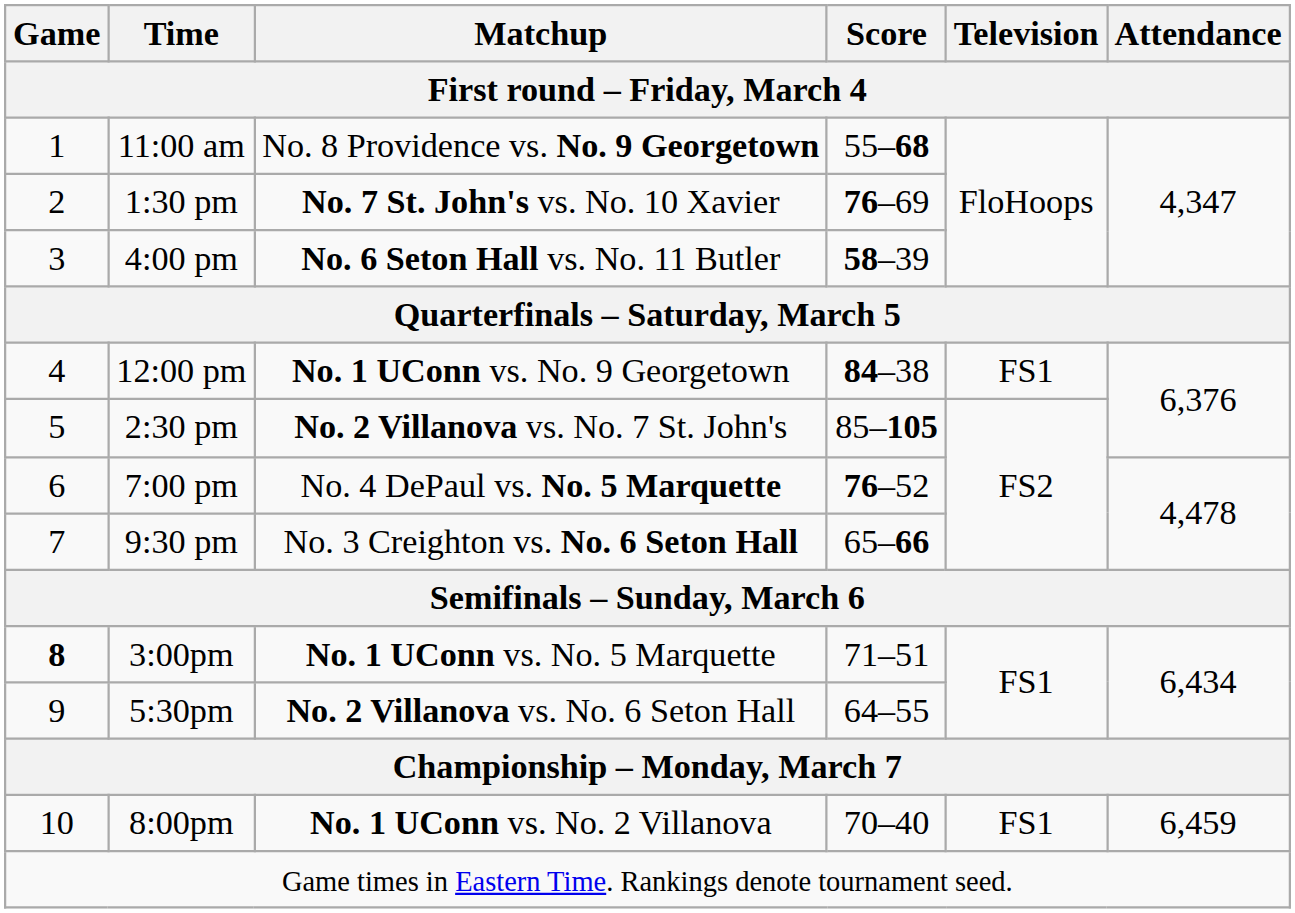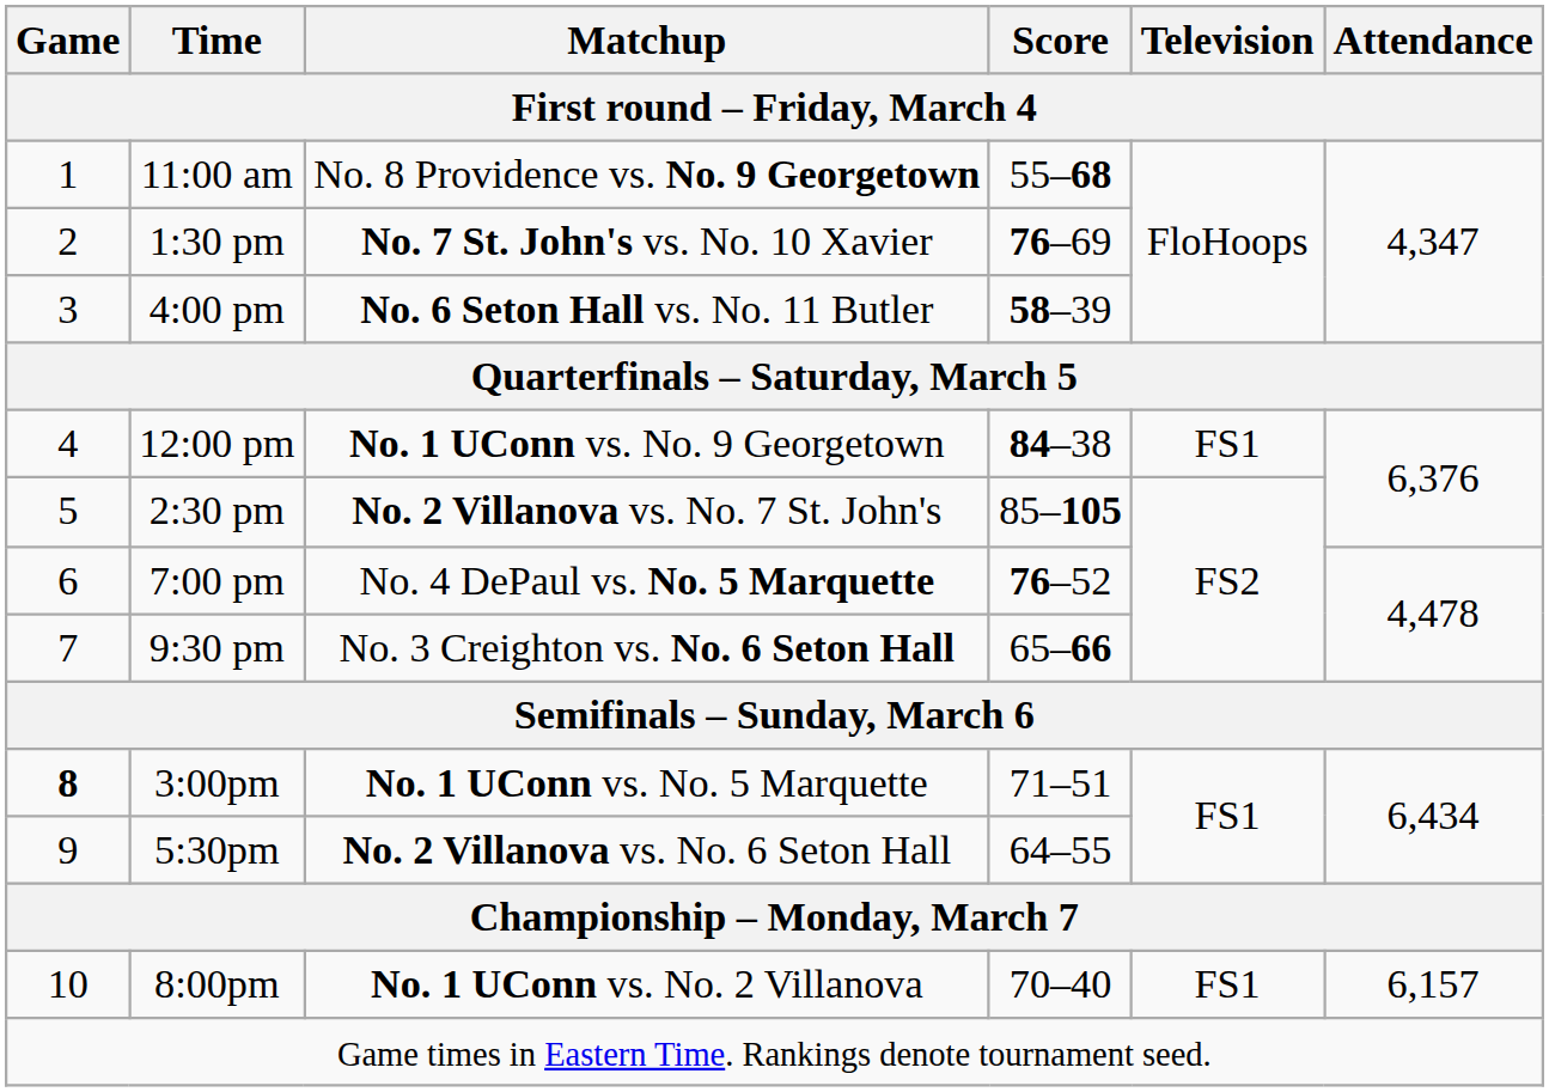 <table class="wikitable" style="font-size: 95%;text-align:center">
 <tr>
 <th>Game</th>
 <th>Time</th>
 <th>Matchup</th>
 <th>Score</th>
 <th>Television</th>
 <th>Attendance</th>
 </tr>
 <tr>
 <th colspan="6">First round – Friday, March 4</th>
 </tr>
 <tr>
 <td>1</td>
 <td>11:00 am</td>
 <td>No. 8 Providence vs. <strong>No. 9 Georgetown</strong></td>
 <td>55–<strong>68</strong></td>
 <td rowspan="3">FloHoops</td>
 <td rowspan="3">4,347</td>
 </tr>
 <tr>
 <td>2</td>
 <td>1:30 pm</td>
 <td><strong>No. 7 St. John's</strong> vs. No. 10 Xavier</td>
 <td><strong>76</strong>–69</td>
 </tr>
 <tr>
 <td>3</td>
 <td>4:00 pm</td>
 <td><strong>No. 6  Seton Hall</strong> vs. No. 11 Butler</td>
 <td><strong>58</strong>–39</td>
 </tr>
 <tr>
 <th colspan="6">Quarterfinals – Saturday, March 5</th>
 </tr>
 <tr>
 <td>4</td>
 <td>12:00 pm</td>
 <td><strong>No. 1  UConn</strong> vs. No. 9 Georgetown</td>
 <td><strong>84</strong>–38</td>
 <td>FS1</td>
 <td rowspan="2">6,376</td>
 </tr>
 <tr>
 <td>5</td>
 <td>2:30 pm</td>
 <td><strong>No. 2 Villanova</strong> vs. No. 7 St. John's</td>
 <td>85–<strong>105</strong></td>
 <td rowspan="3">FS2</td>
 </tr>
 <tr>
 <td>6</td>
 <td>7:00 pm</td>
 <td>No. 4 DePaul vs. <strong>No. 5 Marquette</strong></td>
 <td><strong>76</strong>–52</td>
 <td rowspan="2">4,478</td>
 </tr>
 <tr>
 <td>7</td>
 <td>9:30 pm</td>
 <td>No. 3 Creighton vs. <strong>No. 6 Seton Hall</strong></td>
 <td>65–<strong>66</strong></td>
 </tr>
 <tr>
 <th colspan="6">Semifinals – Sunday, March 6</th>
 </tr>
 <tr>
 <td><strong>8</strong></td>
 <td>3:00pm</td>
 <td><strong>No. 1  UConn</strong> vs. No. 5 Marquette</td>
 <td>71–51</td>
 <td rowspan="2">FS1</td>
 <td rowspan="2">6,434</td>
 </tr>
 <tr>
 <td>9</td>
 <td>5:30pm</td>
 <td><strong>No. 2 Villanova</strong> vs. No. 6 Seton Hall</td>
 <td>64–55</td>
 </tr>
 <tr>
 <th colspan="6">Championship – Monday, March 7</th>
 </tr>
 <tr>
 <td>10</td>
 <td>8:00pm</td>
 <td><strong>No. 1  UConn</strong> vs. No. 2 Villanova</td>
 <td>70–40</td>
 <td>FS1</td>
-<td>6,459</td>
+<td>6,157</td>
 </tr>
 <tr>
 <td colspan="6"><small>Game times in <a href='#'>Eastern Time</a>. Rankings denote tournament seed.</small></td>
 </tr>
 </table>
